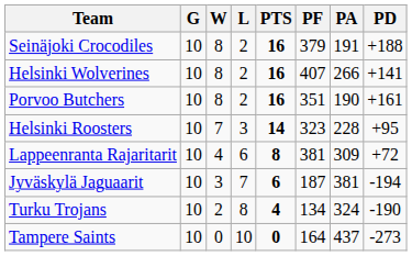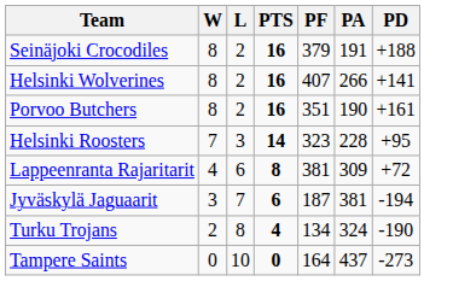 <table class="wikitable" border="1">
 <tr style="background:#efefef;">
 <th>Team</th>
-<th>G</th>
 <th>W</th>
 <th>L</th>
 <th>PTS</th>
 <th>PF</th>
 <th>PA</th>
 <th>PD</th>
 </tr>
 <tr style="text-align:center;">
 <td align="left"><a href='#'>Seinäjoki Crocodiles</a></td>
-<td>10</td>
 <td>8</td>
 <td>2</td>
 <td><strong>16</strong></td>
 <td>379</td>
 <td>191</td>
 <td>+188</td>
 </tr>
 <tr style="text-align:center;">
 <td align="left"><a href='#'>Helsinki Wolverines</a></td>
-<td>10</td>
 <td>8</td>
 <td>2</td>
 <td><strong>16</strong></td>
 <td>407</td>
 <td>266</td>
 <td>+141</td>
 </tr>
 <tr style="text-align:center;">
 <td align="left"><a href='#'>Porvoo Butchers</a></td>
-<td>10</td>
 <td>8</td>
 <td>2</td>
 <td><strong>16</strong></td>
 <td>351</td>
 <td>190</td>
 <td>+161</td>
 </tr>
 <tr style="text-align:center;">
 <td align="left"><a href='#'>Helsinki Roosters</a></td>
-<td>10</td>
 <td>7</td>
 <td>3</td>
 <td><strong>14</strong></td>
 <td>323</td>
 <td>228</td>
 <td>+95</td>
 </tr>
 <tr style="text-align:center;">
 <td align="left"><a href='#'>Lappeenranta Rajaritarit</a></td>
-<td>10</td>
 <td>4</td>
 <td>6</td>
 <td><strong>8</strong></td>
 <td>381</td>
 <td>309</td>
 <td>+72</td>
 </tr>
 <tr style="text-align:center;">
 <td align="left"><a href='#'>Jyväskylä Jaguaarit</a></td>
-<td>10</td>
 <td>3</td>
 <td>7</td>
 <td><strong>6</strong></td>
 <td>187</td>
 <td>381</td>
 <td>-194</td>
 </tr>
 <tr style="text-align:center;">
 <td align="left"><a href='#'>Turku Trojans</a></td>
-<td>10</td>
 <td>2</td>
 <td>8</td>
 <td><strong>4</strong></td>
 <td>134</td>
 <td>324</td>
 <td>-190</td>
 </tr>
 <tr style="text-align:center;">
 <td align="left"><a href='#'>Tampere Saints</a></td>
-<td>10</td>
 <td>0</td>
 <td>10</td>
 <td><strong>0</strong></td>
 <td>164</td>
 <td>437</td>
 <td>-273</td>
 </tr>
 </table>
